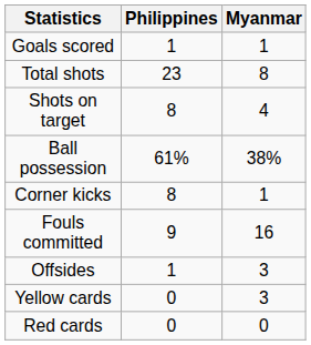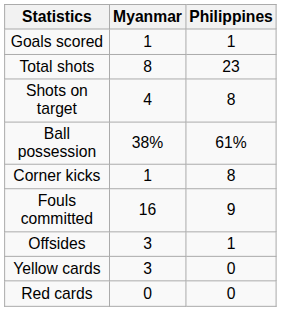 <table class="wikitable" style="text-align:center; margin:auto;">
 <tr>
 <th scope=col width=100>Statistics</th>
+<th scope=col width=70>Myanmar</th>
 <th scope=col width=70>Philippines</th>
-<th scope=col width=70>Myanmar</th>
 </tr>
 <tr>
 <td>Goals scored</td>
 <td>1</td>
 <td>1</td>
 </tr>
 <tr>
 <td>Total shots</td>
+<td>8</td>
 <td>23</td>
+</tr>
+<tr>
+<td>Shots on target</td>
+<td>4</td>
 <td>8</td>
 </tr>
 <tr>
-<td>Shots on target</td>
-<td>8</td>
-<td>4</td>
-</tr>
-<tr>
 <td>Ball possession</td>
+<td>38%</td>
 <td>61%</td>
-<td>38%</td>
 </tr>
 <tr>
 <td>Corner kicks</td>
+<td>1</td>
 <td>8</td>
+</tr>
+<tr>
+<td>Fouls committed</td>
+<td>16</td>
+<td>9</td>
+</tr>
+<tr>
+<td>Offsides</td>
+<td>3</td>
 <td>1</td>
 </tr>
 <tr>
-<td>Fouls committed</td>
-<td>9</td>
-<td>16</td>
-</tr>
-<tr>
-<td>Offsides</td>
-<td>1</td>
+<td>Yellow cards</td>
 <td>3</td>
-</tr>
-<tr>
-<td>Yellow cards</td>
 <td>0</td>
-<td>3</td>
 </tr>
 <tr>
 <td>Red cards</td>
 <td>0</td>
 <td>0</td>
 </tr>
 </table>
